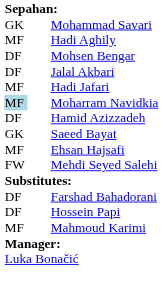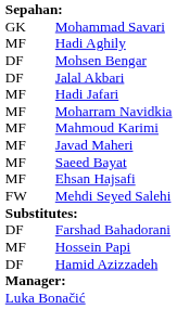 <table style="font-size: 90%" cellspacing="0" cellpadding="0" align=center>
 <tr>
 <td colspan="4"><strong>Sepahan:</strong></td>
 </tr>
 <tr>
 <th width=25></th>
 <th width=25></th>
 </tr>
 <tr>
 <td>GK</td>
 <td></td>
 <td> <a href='#'>Mohammad Savari</a></td>
 </tr>
 <tr>
 <td>MF</td>
 <td></td>
 <td> <a href='#'>Hadi Aghily</a></td>
 <td></td>
 </tr>
 <tr>
 <td>DF</td>
 <td></td>
 <td> <a href='#'>Mohsen Bengar</a></td>
 </tr>
 <tr>
 <td>DF</td>
 <td></td>
 <td> <a href='#'>Jalal Akbari</a></td>
 <td></td>
 <td></td>
 </tr>
 <tr>
 <td>MF</td>
 <td></td>
 <td> <a href='#'>Hadi Jafari</a></td>
 </tr>
 <tr>
-<td style="background: lightblue;">MF</td>
+<td>MF</td>
 <td></td>
 <td> <a href='#'>Moharram Navidkia</a></td>
 <td></td>
 <td></td>
 <td></td>
 </tr>
 <tr>
-<td>DF</td>
+<td>MF</td>
 <td></td>
-<td> <a href='#'>Hamid Azizzadeh</a></td>
+<td> <a href='#'>Mahmoud Karimi</a></td>
 <td></td>
 <td></td>
 <td></td>
 </tr>
 <tr>
-<td>GK</td>
+<td>MF</td>
+<td></td>
+<td> <a href='#'>Javad Maheri</a></td>
+<td></td>
+<td></td>
+<td></td>
+</tr>
+<tr>
+<td>MF</td>
 <td></td>
 <td> <a href='#'>Saeed Bayat</a></td>
 <td></td>
 <td></td>
 </tr>
 <tr>
 <td>MF</td>
 <td></td>
 <td> <a href='#'>Ehsan Hajsafi</a></td>
 <td></td>
 <td></td>
 </tr>
 <tr>
 <td>FW</td>
 <td></td>
 <td> <a href='#'>Mehdi Seyed Salehi</a></td>
 <td></td>
 <td></td>
 </tr>
 <tr>
 <td colspan=3><strong>Substitutes:</strong></td>
 </tr>
 <tr>
 <td>DF</td>
 <td></td>
 <td> <a href='#'>Farshad Bahadorani</a></td>
 <td></td>
 <td></td>
 <td></td>
 </tr>
 <tr>
-<td>DF</td>
+<td>MF</td>
 <td></td>
 <td> <a href='#'>Hossein Papi</a></td>
 <td></td>
 <td></td>
 <td></td>
 </tr>
 <tr>
-<td>MF</td>
+<td>DF</td>
 <td></td>
-<td> <a href='#'>Mahmoud Karimi</a></td>
+<td> <a href='#'>Hamid Azizzadeh</a></td>
 <td></td>
 <td></td>
 <td></td>
 </tr>
 <tr>
 <td colspan=3><strong>Manager:</strong></td>
 </tr>
 <tr>
 <td colspan=4> <a href='#'>Luka Bonačić</a></td>
 </tr>
 </table>
